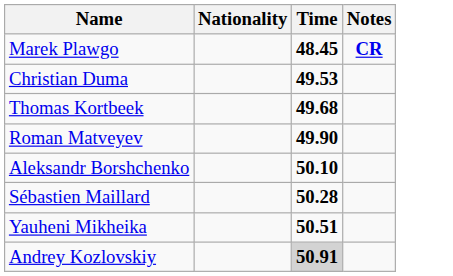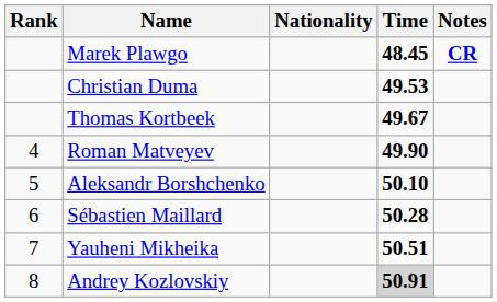 <table class="wikitable sortable" style="text-align:center">
 <tr>
+<th>Rank</th>
 <th>Name</th>
 <th>Nationality</th>
 <th>Time</th>
 <th>Notes</th>
 </tr>
 <tr>
+<td></td>
 <td align=left><a href='#'>Marek Plawgo</a></td>
 <td align=left></td>
 <td><strong>48.45</strong></td>
 <td><strong><a href='#'>CR</a></strong></td>
 </tr>
 <tr>
+<td></td>
 <td align=left><a href='#'>Christian Duma</a></td>
 <td align=left></td>
 <td><strong>49.53</strong></td>
 <td></td>
 </tr>
 <tr>
+<td></td>
 <td align=left><a href='#'>Thomas Kortbeek</a></td>
 <td align=left></td>
-<td><strong>49.68</strong></td>
+<td><strong>49.67</strong></td>
 <td></td>
 </tr>
 <tr>
+<td>4</td>
 <td align=left><a href='#'>Roman Matveyev</a></td>
 <td align=left></td>
 <td><strong>49.90</strong></td>
 <td></td>
 </tr>
 <tr>
+<td>5</td>
 <td align=left><a href='#'>Aleksandr Borshchenko</a></td>
 <td align=left></td>
 <td><strong>50.10</strong></td>
 <td></td>
 </tr>
 <tr>
+<td>6</td>
 <td align=left><a href='#'>Sébastien Maillard</a></td>
 <td align=left></td>
 <td><strong>50.28</strong></td>
 <td></td>
 </tr>
 <tr>
+<td>7</td>
 <td align=left><a href='#'>Yauheni Mikheika</a></td>
 <td align=left></td>
 <td><strong>50.51</strong></td>
 <td></td>
 </tr>
 <tr>
+<td>8</td>
 <td align=left><a href='#'>Andrey Kozlovskiy</a></td>
 <td align=left></td>
 <td style="background: lightgrey;"><strong>50.91</strong></td>
 <td></td>
 </tr>
 </table>
